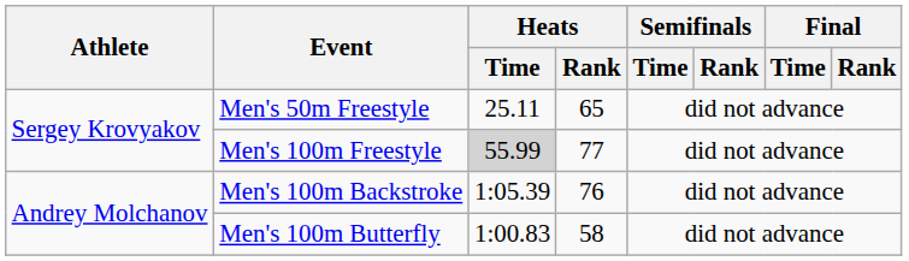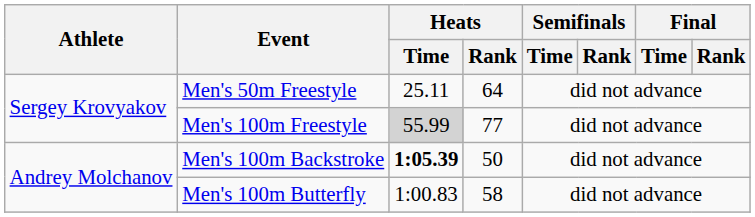 <table class=wikitable style="font-size:90%">
 <tr>
 <th rowspan="2">Athlete</th>
 <th rowspan="2">Event</th>
 <th colspan="2">Heats</th>
 <th colspan="2">Semifinals</th>
 <th colspan="2">Final</th>
 </tr>
 <tr>
 <th>Time</th>
 <th>Rank</th>
 <th>Time</th>
 <th>Rank</th>
 <th>Time</th>
 <th>Rank</th>
 </tr>
 <tr>
 <td rowspan="2"><a href='#'>Sergey Krovyakov</a></td>
 <td><a href='#'>Men's 50m Freestyle</a></td>
 <td align=center>25.11</td>
-<td align=center>65</td>
+<td align=center>64</td>
 <td align=center colspan=4>did not advance</td>
 </tr>
 <tr>
 <td><a href='#'>Men's 100m Freestyle</a></td>
 <td align=center style="background: lightgrey;">55.99</td>
 <td align=center>77</td>
 <td align=center colspan=4>did not advance</td>
 </tr>
 <tr>
 <td rowspan="2"><a href='#'>Andrey Molchanov</a></td>
 <td><a href='#'>Men's 100m Backstroke</a></td>
-<td align=center>1:05.39</td>
-<td align=center>76</td>
+<td align=center><strong>1:05.39</strong></td>
+<td align=center>50</td>
 <td align=center colspan=4>did not advance</td>
 </tr>
 <tr>
 <td><a href='#'>Men's 100m Butterfly</a></td>
 <td align=center>1:00.83</td>
 <td align=center>58</td>
 <td align=center colspan=4>did not advance</td>
 </tr>
 </table>
